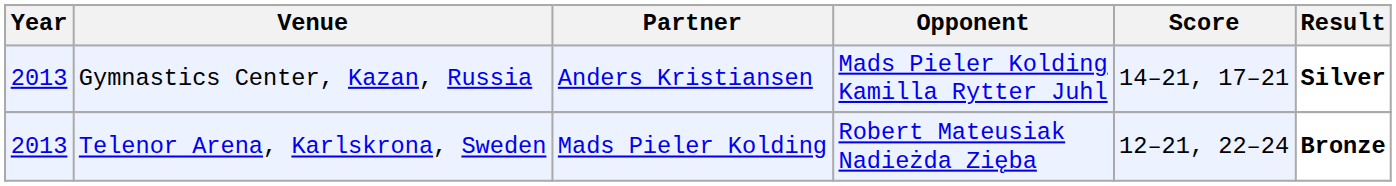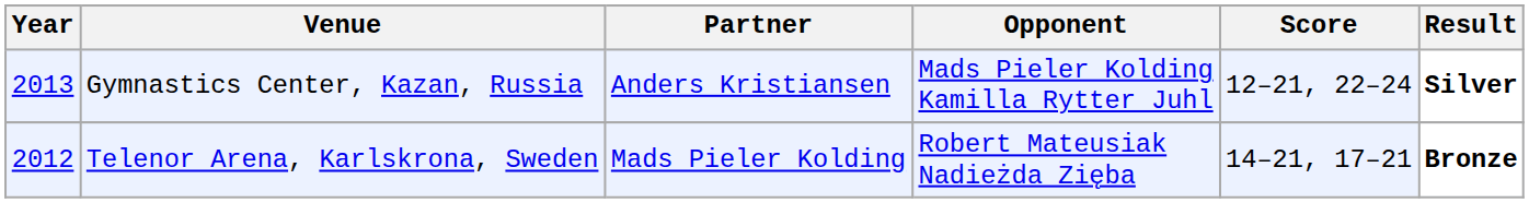 <table class="sortable wikitable" style="font-size: 90%;">
 <tr>
 <th>Year</th>
 <th>Venue</th>
 <th>Partner</th>
 <th>Opponent</th>
 <th>Score</th>
 <th>Result</th>
 </tr>
 <tr style="background:#ECF2FF">
 <td align="center"><a href='#'>2013</a></td>
 <td align="left">Gymnastics Center, <a href='#'>Kazan</a>, <a href='#'>Russia</a></td>
 <td align="left"> <a href='#'>Anders Kristiansen</a></td>
 <td align="left"> <a href='#'>Mads Pieler Kolding</a> <br>  <a href='#'>Kamilla Rytter Juhl</a></td>
-<td align="left">14–21, 17–21</td>
+<td align="left">12–21, 22–24</td>
 <td style="text-align:left; background:white"> <strong>Silver</strong></td>
 </tr>
 <tr>
 </tr>
 <tr style="background:#ECF2FF">
-<td align="center"><a href='#'>2013</a></td>
+<td align="center"><a href='#'>2012</a></td>
 <td align="left"><a href='#'>Telenor Arena</a>, <a href='#'>Karlskrona</a>, <a href='#'>Sweden</a></td>
 <td align="left"> <a href='#'>Mads Pieler Kolding</a></td>
 <td align="left"> <a href='#'>Robert Mateusiak</a> <br>  <a href='#'>Nadieżda Zięba</a></td>
-<td align="left">12–21, 22–24</td>
+<td align="left">14–21, 17–21</td>
 <td style="text-align:left; background:white"> <strong>Bronze</strong></td>
 </tr>
 </table>
